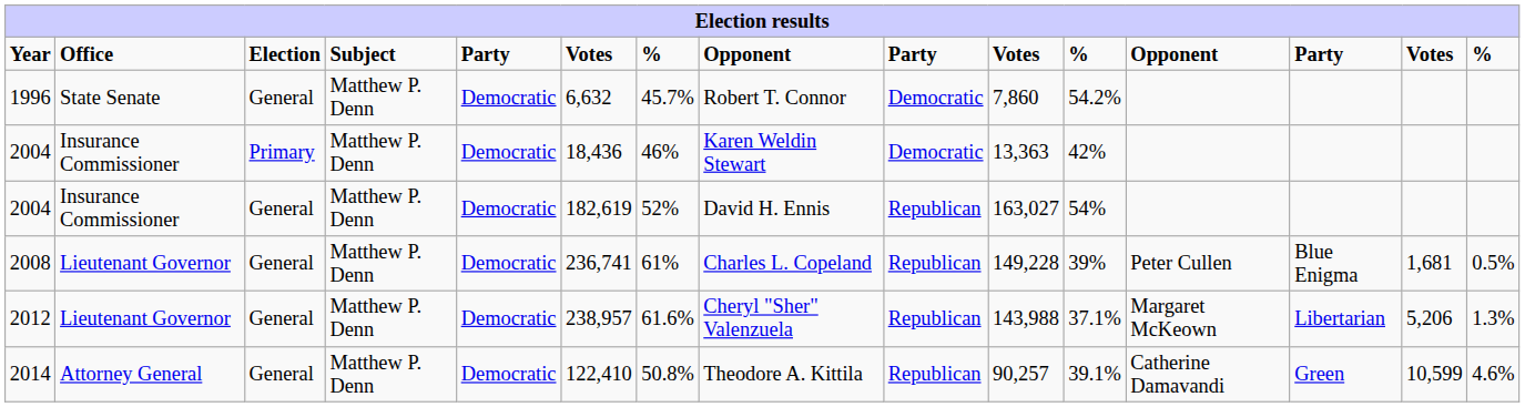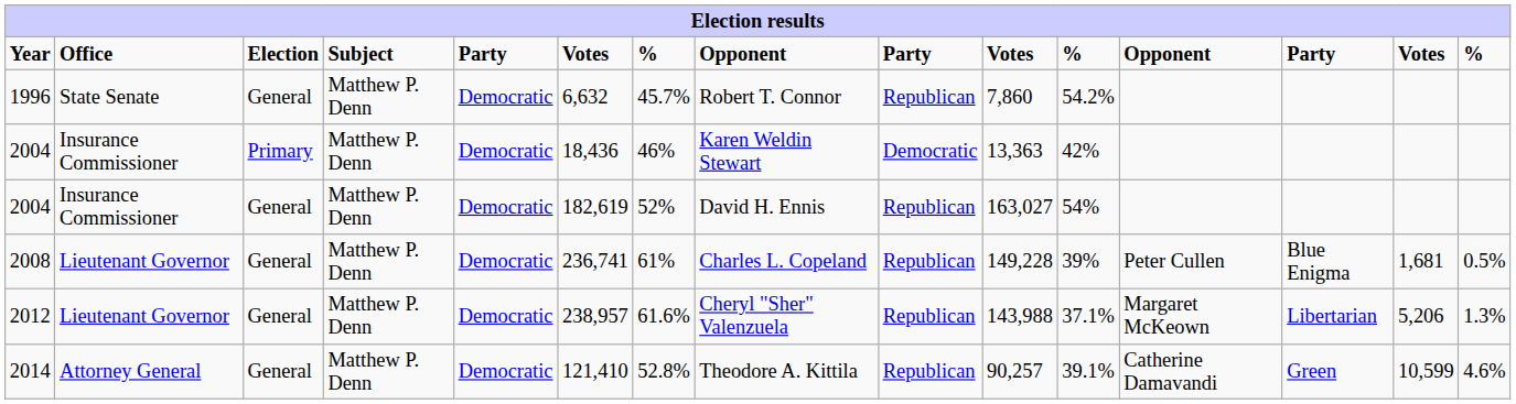 <table class=wikitable style="width: 94%" style="text-align: center;" align="center">
 <tr bgcolor="#cccccc">
 <th colspan="15" style="background: #ccccff;">Election results</th>
 </tr>
 <tr>
 <td><strong>Year</strong></td>
 <td><strong>Office</strong></td>
 <td><strong>Election</strong></td>
 <td><strong>Subject</strong></td>
 <td><strong>Party</strong></td>
 <td><strong>Votes</strong></td>
 <td><strong>%</strong></td>
 <td><strong>Opponent</strong></td>
 <td><strong>Party</strong></td>
 <td><strong>Votes</strong></td>
 <td><strong>%</strong></td>
 <td><strong>Opponent</strong></td>
 <td><strong>Party</strong></td>
 <td><strong>Votes</strong></td>
 <td><strong>%</strong></td>
 </tr>
 <tr>
 <td>1996</td>
 <td>State Senate</td>
 <td>General</td>
 <td>Matthew P. Denn</td>
 <td><a href='#'>Democratic</a></td>
 <td>6,632</td>
 <td>45.7%</td>
 <td>Robert T. Connor</td>
-<td><a href='#'>Democratic</a></td>
+<td><a href='#'>Republican</a></td>
 <td>7,860</td>
 <td>54.2%</td>
 <td></td>
 <td></td>
 <td></td>
 <td></td>
 </tr>
 <tr>
 <td>2004</td>
 <td>Insurance Commissioner</td>
 <td><a href='#'>Primary</a></td>
 <td>Matthew P. Denn</td>
 <td><a href='#'>Democratic</a></td>
 <td>18,436</td>
 <td>46%</td>
 <td><a href='#'>Karen Weldin Stewart</a></td>
 <td><a href='#'>Democratic</a></td>
 <td>13,363</td>
 <td>42%</td>
 <td></td>
 <td></td>
 <td></td>
 <td></td>
 </tr>
 <tr>
 <td>2004</td>
 <td>Insurance Commissioner</td>
 <td>General</td>
 <td>Matthew P. Denn</td>
 <td><a href='#'>Democratic</a></td>
 <td>182,619</td>
 <td>52%</td>
 <td>David H. Ennis</td>
 <td><a href='#'>Republican</a></td>
 <td>163,027</td>
 <td>54%</td>
 <td></td>
 <td></td>
 <td></td>
 <td></td>
 </tr>
 <tr>
 <td>2008</td>
 <td><a href='#'>Lieutenant Governor</a></td>
 <td>General</td>
 <td>Matthew P. Denn</td>
 <td><a href='#'>Democratic</a></td>
 <td>236,741</td>
 <td>61%</td>
 <td><a href='#'>Charles L. Copeland</a></td>
 <td><a href='#'>Republican</a></td>
 <td>149,228</td>
 <td>39%</td>
 <td>Peter Cullen</td>
 <td>Blue Enigma</td>
 <td>1,681</td>
 <td>0.5%</td>
 </tr>
 <tr>
 <td>2012</td>
 <td><a href='#'>Lieutenant Governor</a></td>
 <td>General</td>
 <td>Matthew P. Denn</td>
 <td><a href='#'>Democratic</a></td>
 <td>238,957</td>
 <td>61.6%</td>
 <td><a href='#'>Cheryl "Sher" Valenzuela</a></td>
 <td><a href='#'>Republican</a></td>
 <td>143,988</td>
 <td>37.1%</td>
 <td>Margaret McKeown</td>
 <td><a href='#'>Libertarian</a></td>
 <td>5,206</td>
 <td>1.3%</td>
 </tr>
 <tr>
 <td>2014</td>
 <td><a href='#'>Attorney General</a></td>
 <td>General</td>
 <td>Matthew P. Denn</td>
 <td><a href='#'>Democratic</a></td>
-<td>122,410</td>
-<td>50.8%</td>
+<td>121,410</td>
+<td>52.8%</td>
 <td>Theodore A. Kittila</td>
 <td><a href='#'>Republican</a></td>
 <td>90,257</td>
 <td>39.1%</td>
 <td>Catherine Damavandi</td>
 <td><a href='#'>Green</a></td>
 <td>10,599</td>
 <td>4.6%</td>
 </tr>
 </table>
